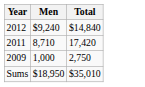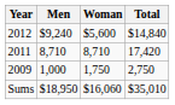 <table class="wikitable">
 <tr>
 <th>Year</th>
 <th>Men</th>
+<th>Woman</th>
 <th>Total</th>
 </tr>
 <tr>
 <td>2012</td>
 <td>$9,240</td>
+<td>$5,600</td>
 <td>$14,840</td>
 </tr>
 <tr>
 <td>2011</td>
+<td>8,710</td>
 <td>8,710</td>
 <td>17,420</td>
 </tr>
 <tr>
 <td>2009</td>
 <td>1,000</td>
+<td>1,750</td>
 <td>2,750</td>
 </tr>
 <tr>
 <td>Sums</td>
 <td>$18,950</td>
+<td>$16,060</td>
 <td>$35,010</td>
 </tr>
 </table>
